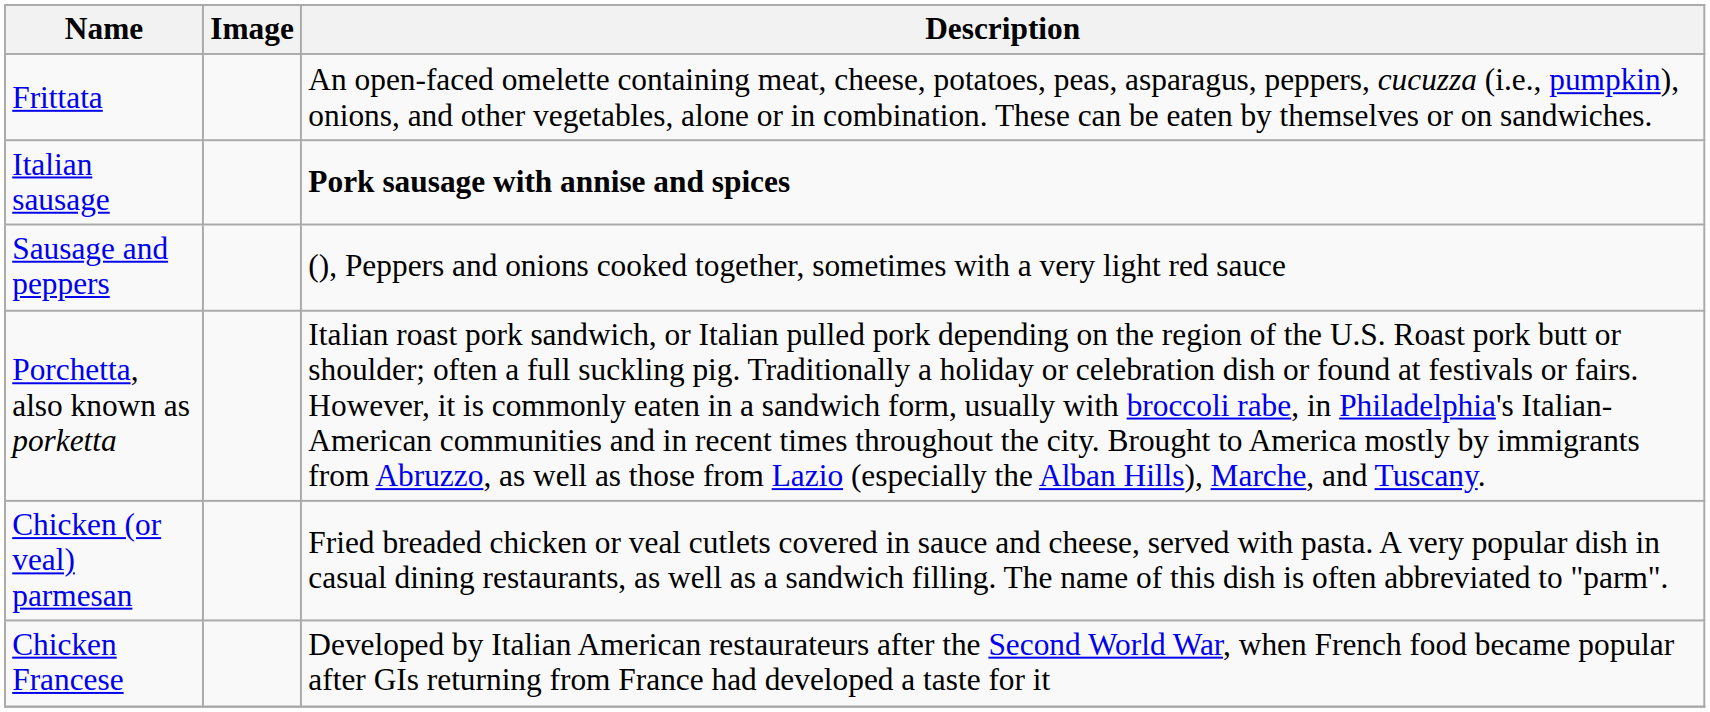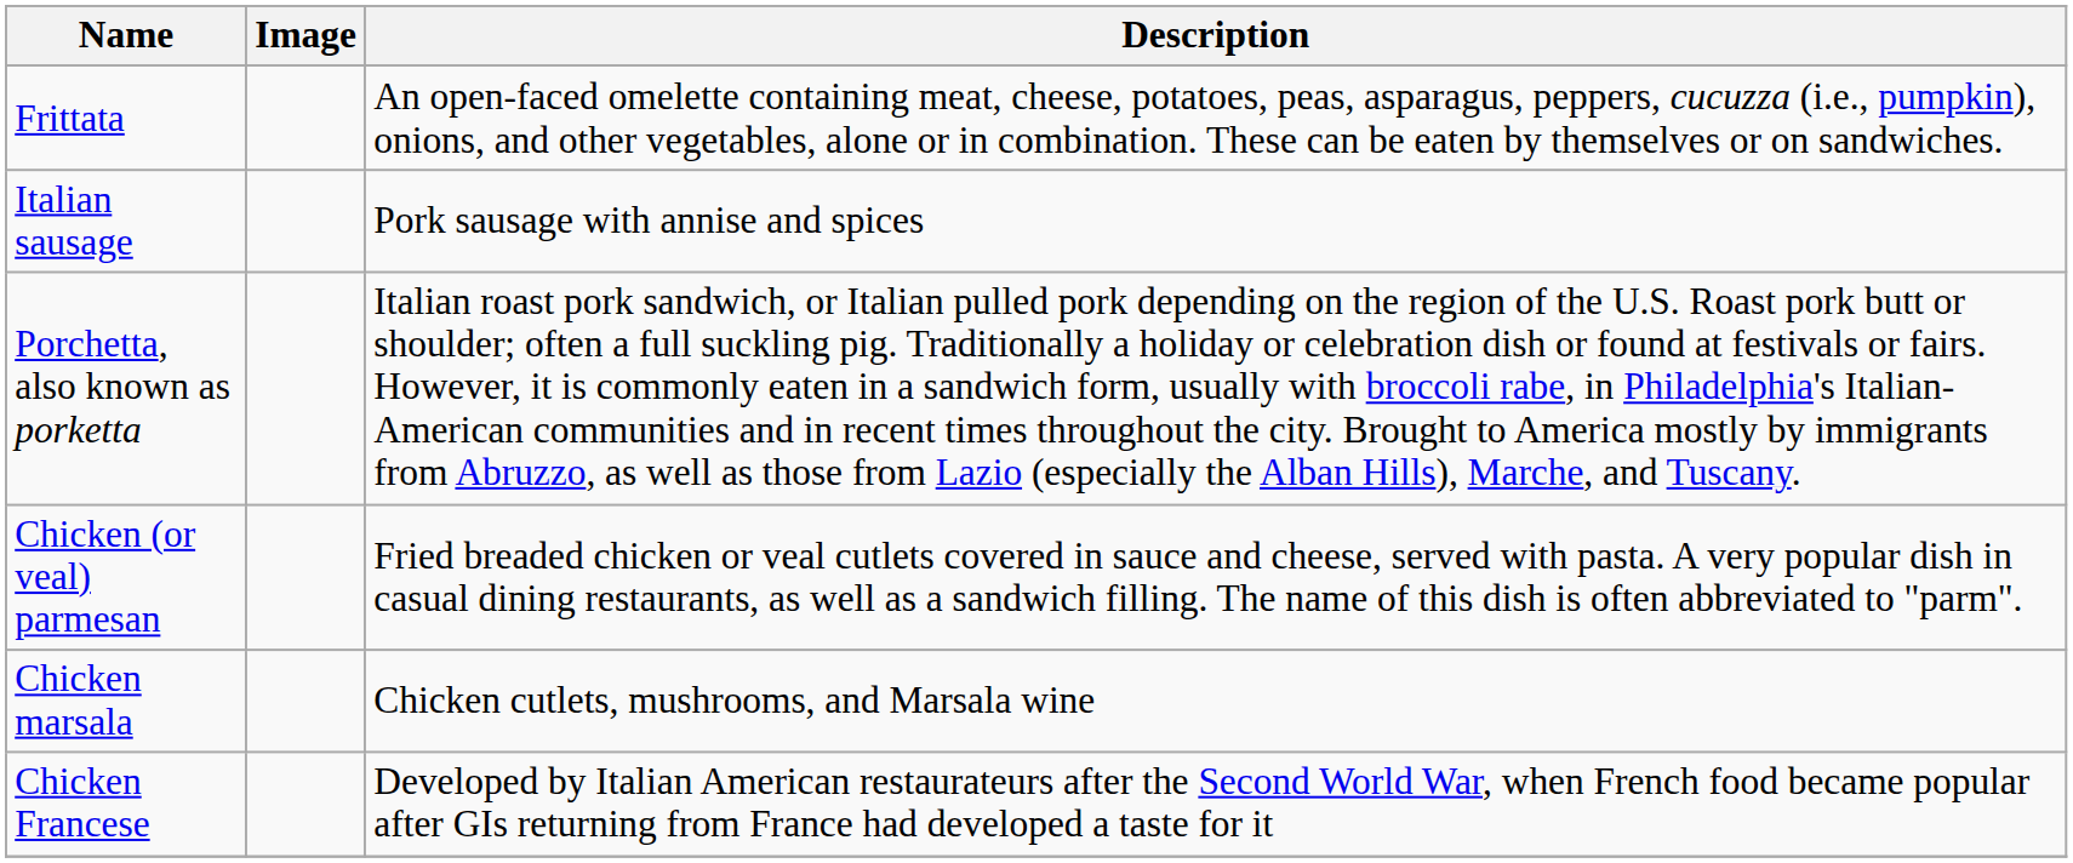 <table class="wikitable">
 <tr>
 <th>Name</th>
 <th>Image</th>
 <th>Description</th>
 </tr>
 <tr>
 <td><a href='#'>Frittata</a></td>
 <td></td>
 <td>An open-faced omelette containing meat, cheese, potatoes, peas, asparagus, peppers, <em>cucuzza</em> (i.e., <a href='#'>pumpkin</a>), onions, and other vegetables, alone or in combination. These can be eaten by themselves or on sandwiches.</td>
 </tr>
 <tr>
 <td><a href='#'>Italian sausage</a></td>
 <td></td>
-<td><strong>Pork sausage with annise and spices</strong></td>
-</tr>
-<tr>
-<td><a href='#'>Sausage and peppers</a></td>
-<td></td>
-<td>(), Peppers and onions cooked together, sometimes with a very light red sauce</td>
+<td>Pork sausage with annise and spices</td>
 </tr>
 <tr>
 <td><a href='#'>Porchetta</a>, also known as <em>porketta</em></td>
 <td></td>
 <td>Italian roast pork sandwich, or Italian pulled pork depending on the region of the U.S. Roast pork butt or shoulder; often a full suckling pig. Traditionally a holiday or celebration dish or found at festivals or fairs. However, it is commonly eaten in a sandwich form, usually with <a href='#'>broccoli rabe</a>, in <a href='#'>Philadelphia</a>'s Italian-American communities and in recent times throughout the city. Brought to America mostly by immigrants from <a href='#'>Abruzzo</a>, as well as those from <a href='#'>Lazio</a> (especially the <a href='#'>Alban Hills</a>), <a href='#'>Marche</a>, and <a href='#'>Tuscany</a>.</td>
 </tr>
 <tr>
 <td><a href='#'>Chicken (or veal) parmesan</a></td>
 <td></td>
 <td>Fried breaded chicken or veal cutlets covered in sauce and cheese, served with pasta. A very popular dish in casual dining restaurants, as well as a sandwich filling. The name of this dish is often abbreviated to "parm".</td>
 </tr>
 <tr>
+<td><a href='#'>Chicken marsala</a></td>
+<td></td>
+<td>Chicken cutlets, mushrooms, and Marsala wine</td>
+</tr>
+<tr>
 <td><a href='#'>Chicken Francese</a></td>
 <td></td>
 <td>Developed by Italian American restaurateurs after the <a href='#'>Second World War</a>, when French food became popular after GIs returning from France had developed a taste for it</td>
 </tr>
 <tr>
 </tr>
 </table>
